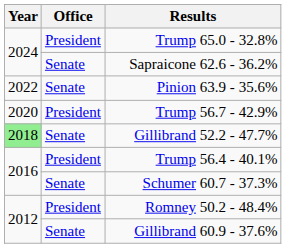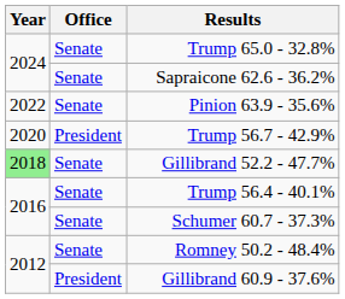 <table class=wikitable>
 <tr>
 <th width="30">Year</th>
 <th width="60">Office</th>
 <th width="180">Results</th>
 </tr>
 <tr>
 <td rowspan="2">2024</td>
-<td><a href='#'>President</a></td>
+<td><a href='#'>Senate</a></td>
 <td align="right" ><a href='#'>Trump</a> 65.0 - 32.8%</td>
 </tr>
 <tr>
 <td><a href='#'>Senate</a></td>
 <td align="right" >Sapraicone 62.6 - 36.2%</td>
 </tr>
 <tr>
 <td>2022</td>
 <td><a href='#'>Senate</a></td>
 <td align="right" ><a href='#'>Pinion</a> 63.9 - 35.6%</td>
 </tr>
 <tr>
 <td>2020</td>
 <td><a href='#'>President</a></td>
 <td align="right" ><a href='#'>Trump</a> 56.7 - 42.9%</td>
 </tr>
 <tr>
 <td style="background: lightgreen;">2018</td>
 <td><a href='#'>Senate</a></td>
 <td align="right" ><a href='#'>Gillibrand</a> 52.2 - 47.7%</td>
 </tr>
 <tr>
 <td rowspan="2">2016</td>
-<td><a href='#'>President</a></td>
+<td><a href='#'>Senate</a></td>
 <td align="right" ><a href='#'>Trump</a> 56.4 - 40.1%</td>
 </tr>
 <tr>
 <td><a href='#'>Senate</a></td>
 <td align="right" ><a href='#'>Schumer</a> 60.7 - 37.3%</td>
 </tr>
 <tr>
 <td rowspan="2">2012</td>
-<td><a href='#'>President</a></td>
+<td><a href='#'>Senate</a></td>
 <td align="right" ><a href='#'>Romney</a> 50.2 - 48.4%</td>
 </tr>
 <tr>
-<td><a href='#'>Senate</a></td>
+<td><a href='#'>President</a></td>
 <td align="right" ><a href='#'>Gillibrand</a> 60.9 - 37.6%</td>
 </tr>
 </table>
